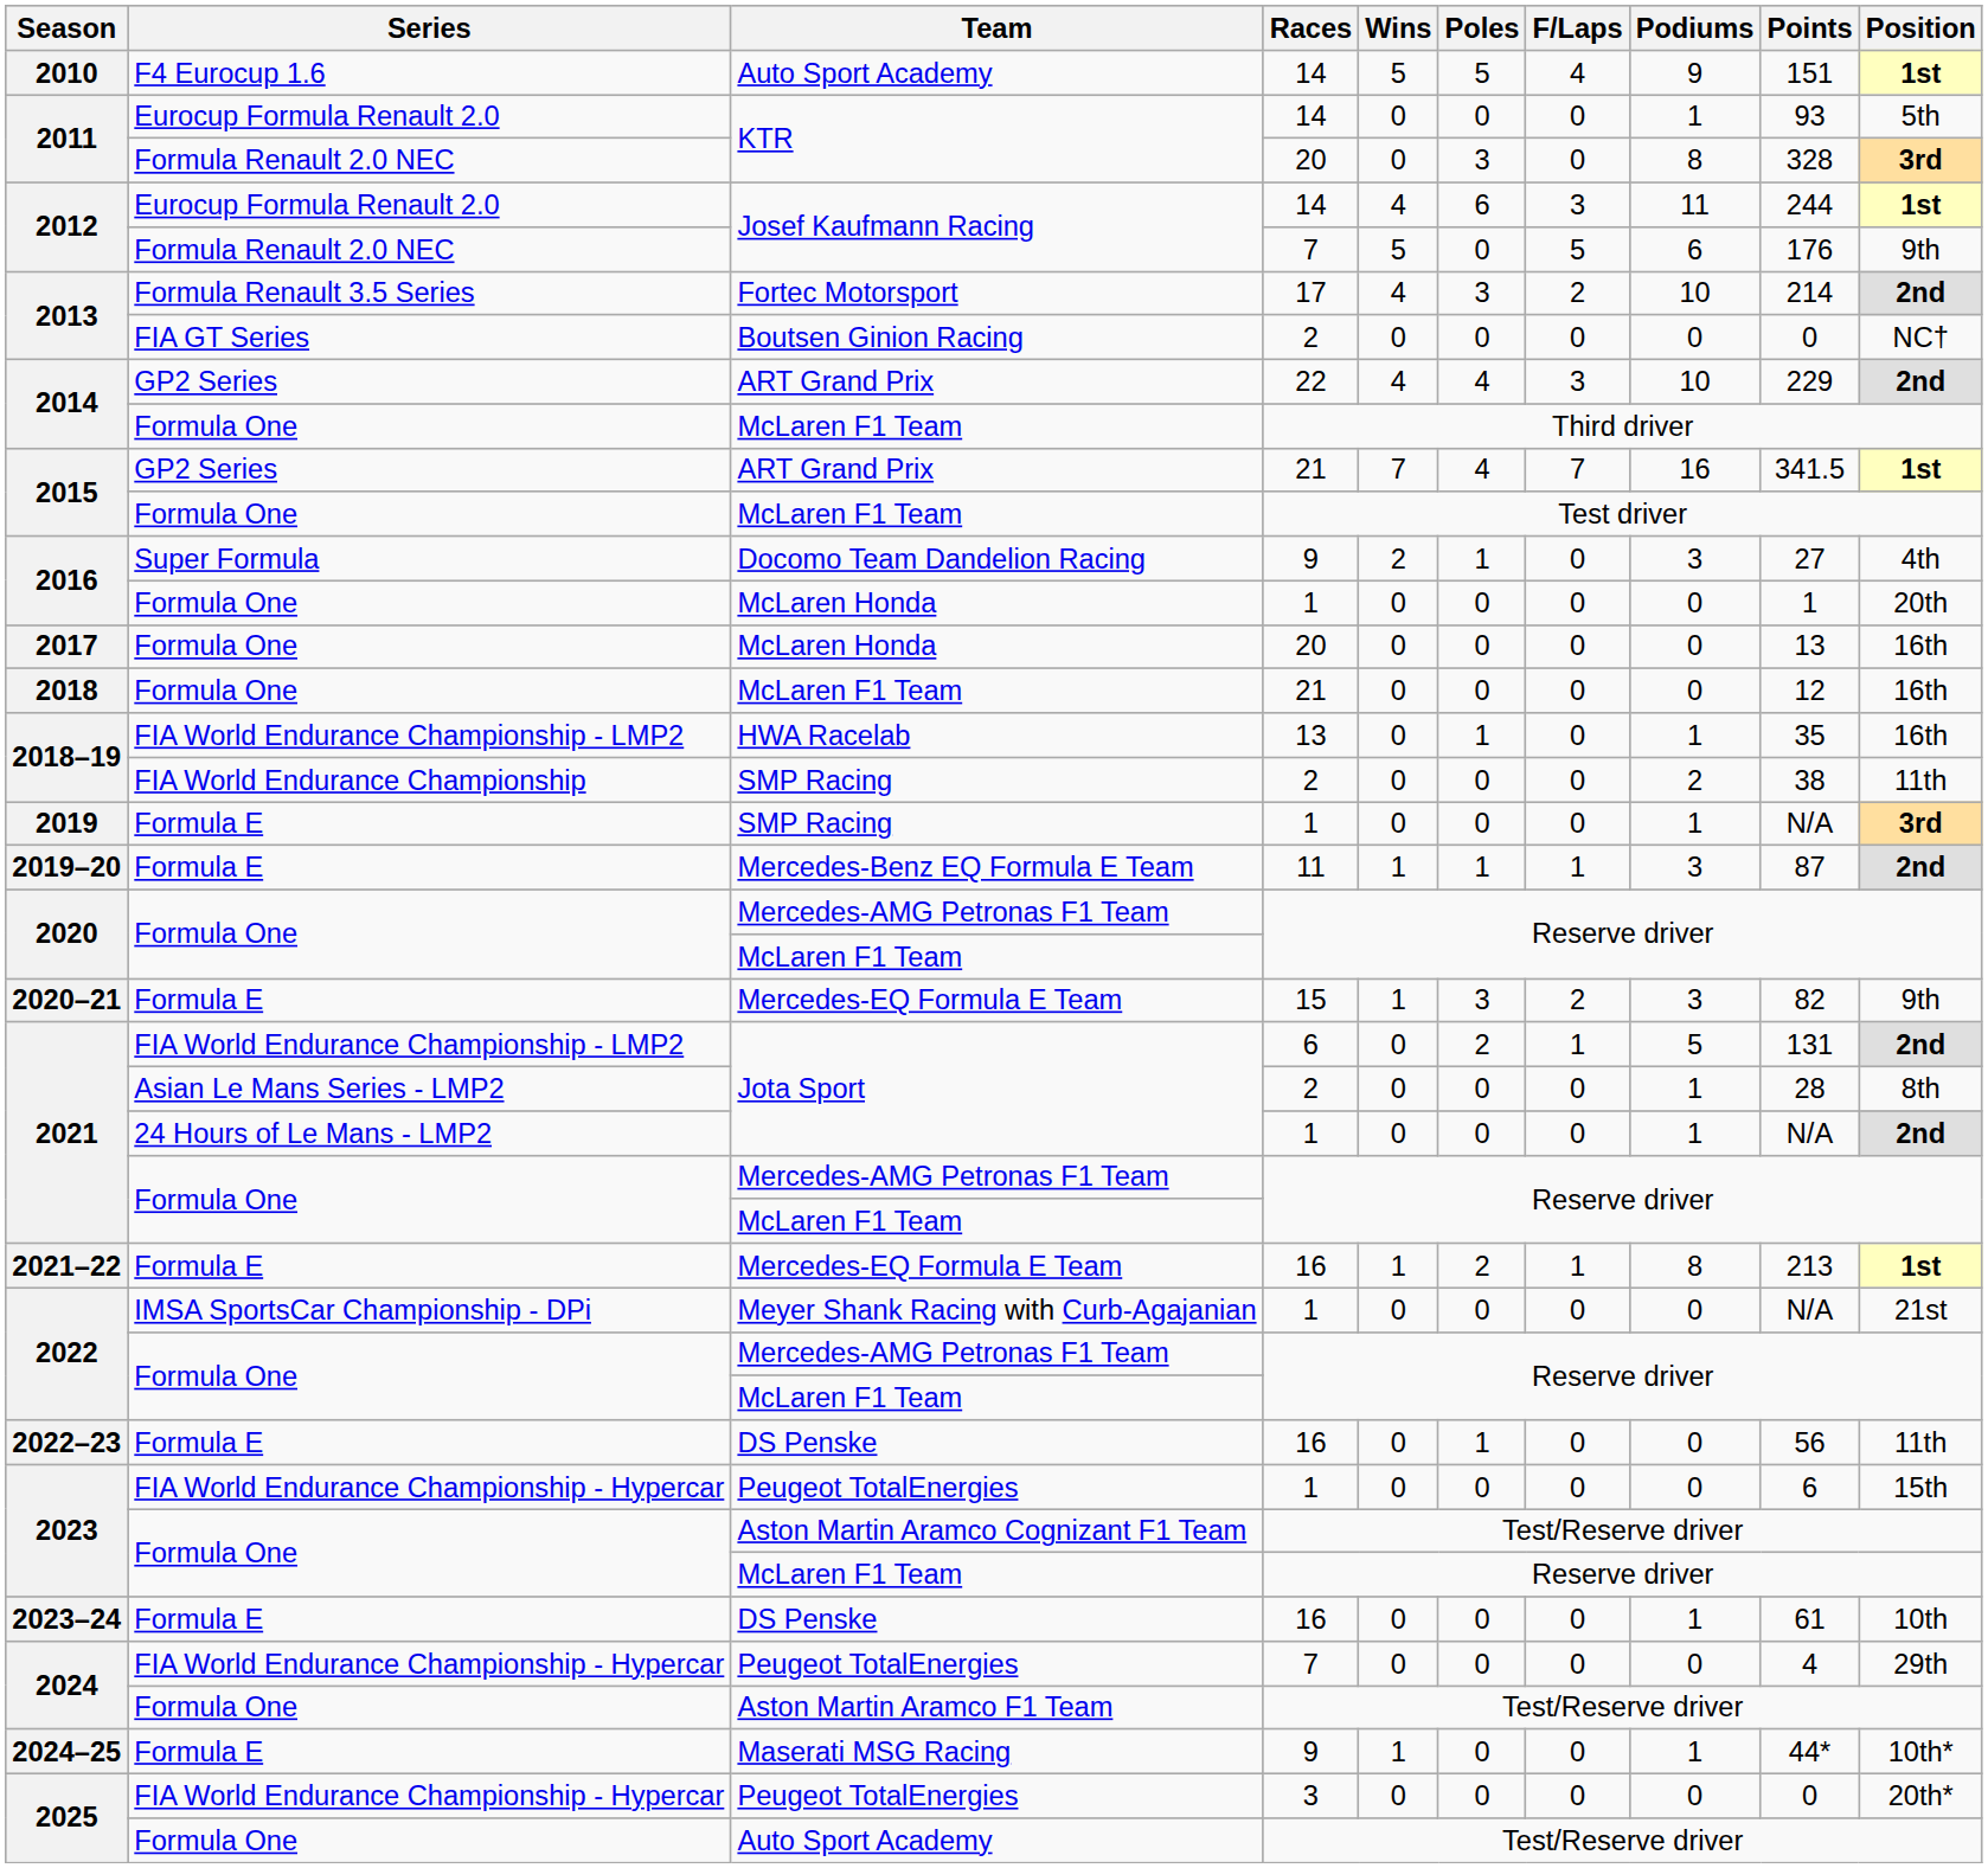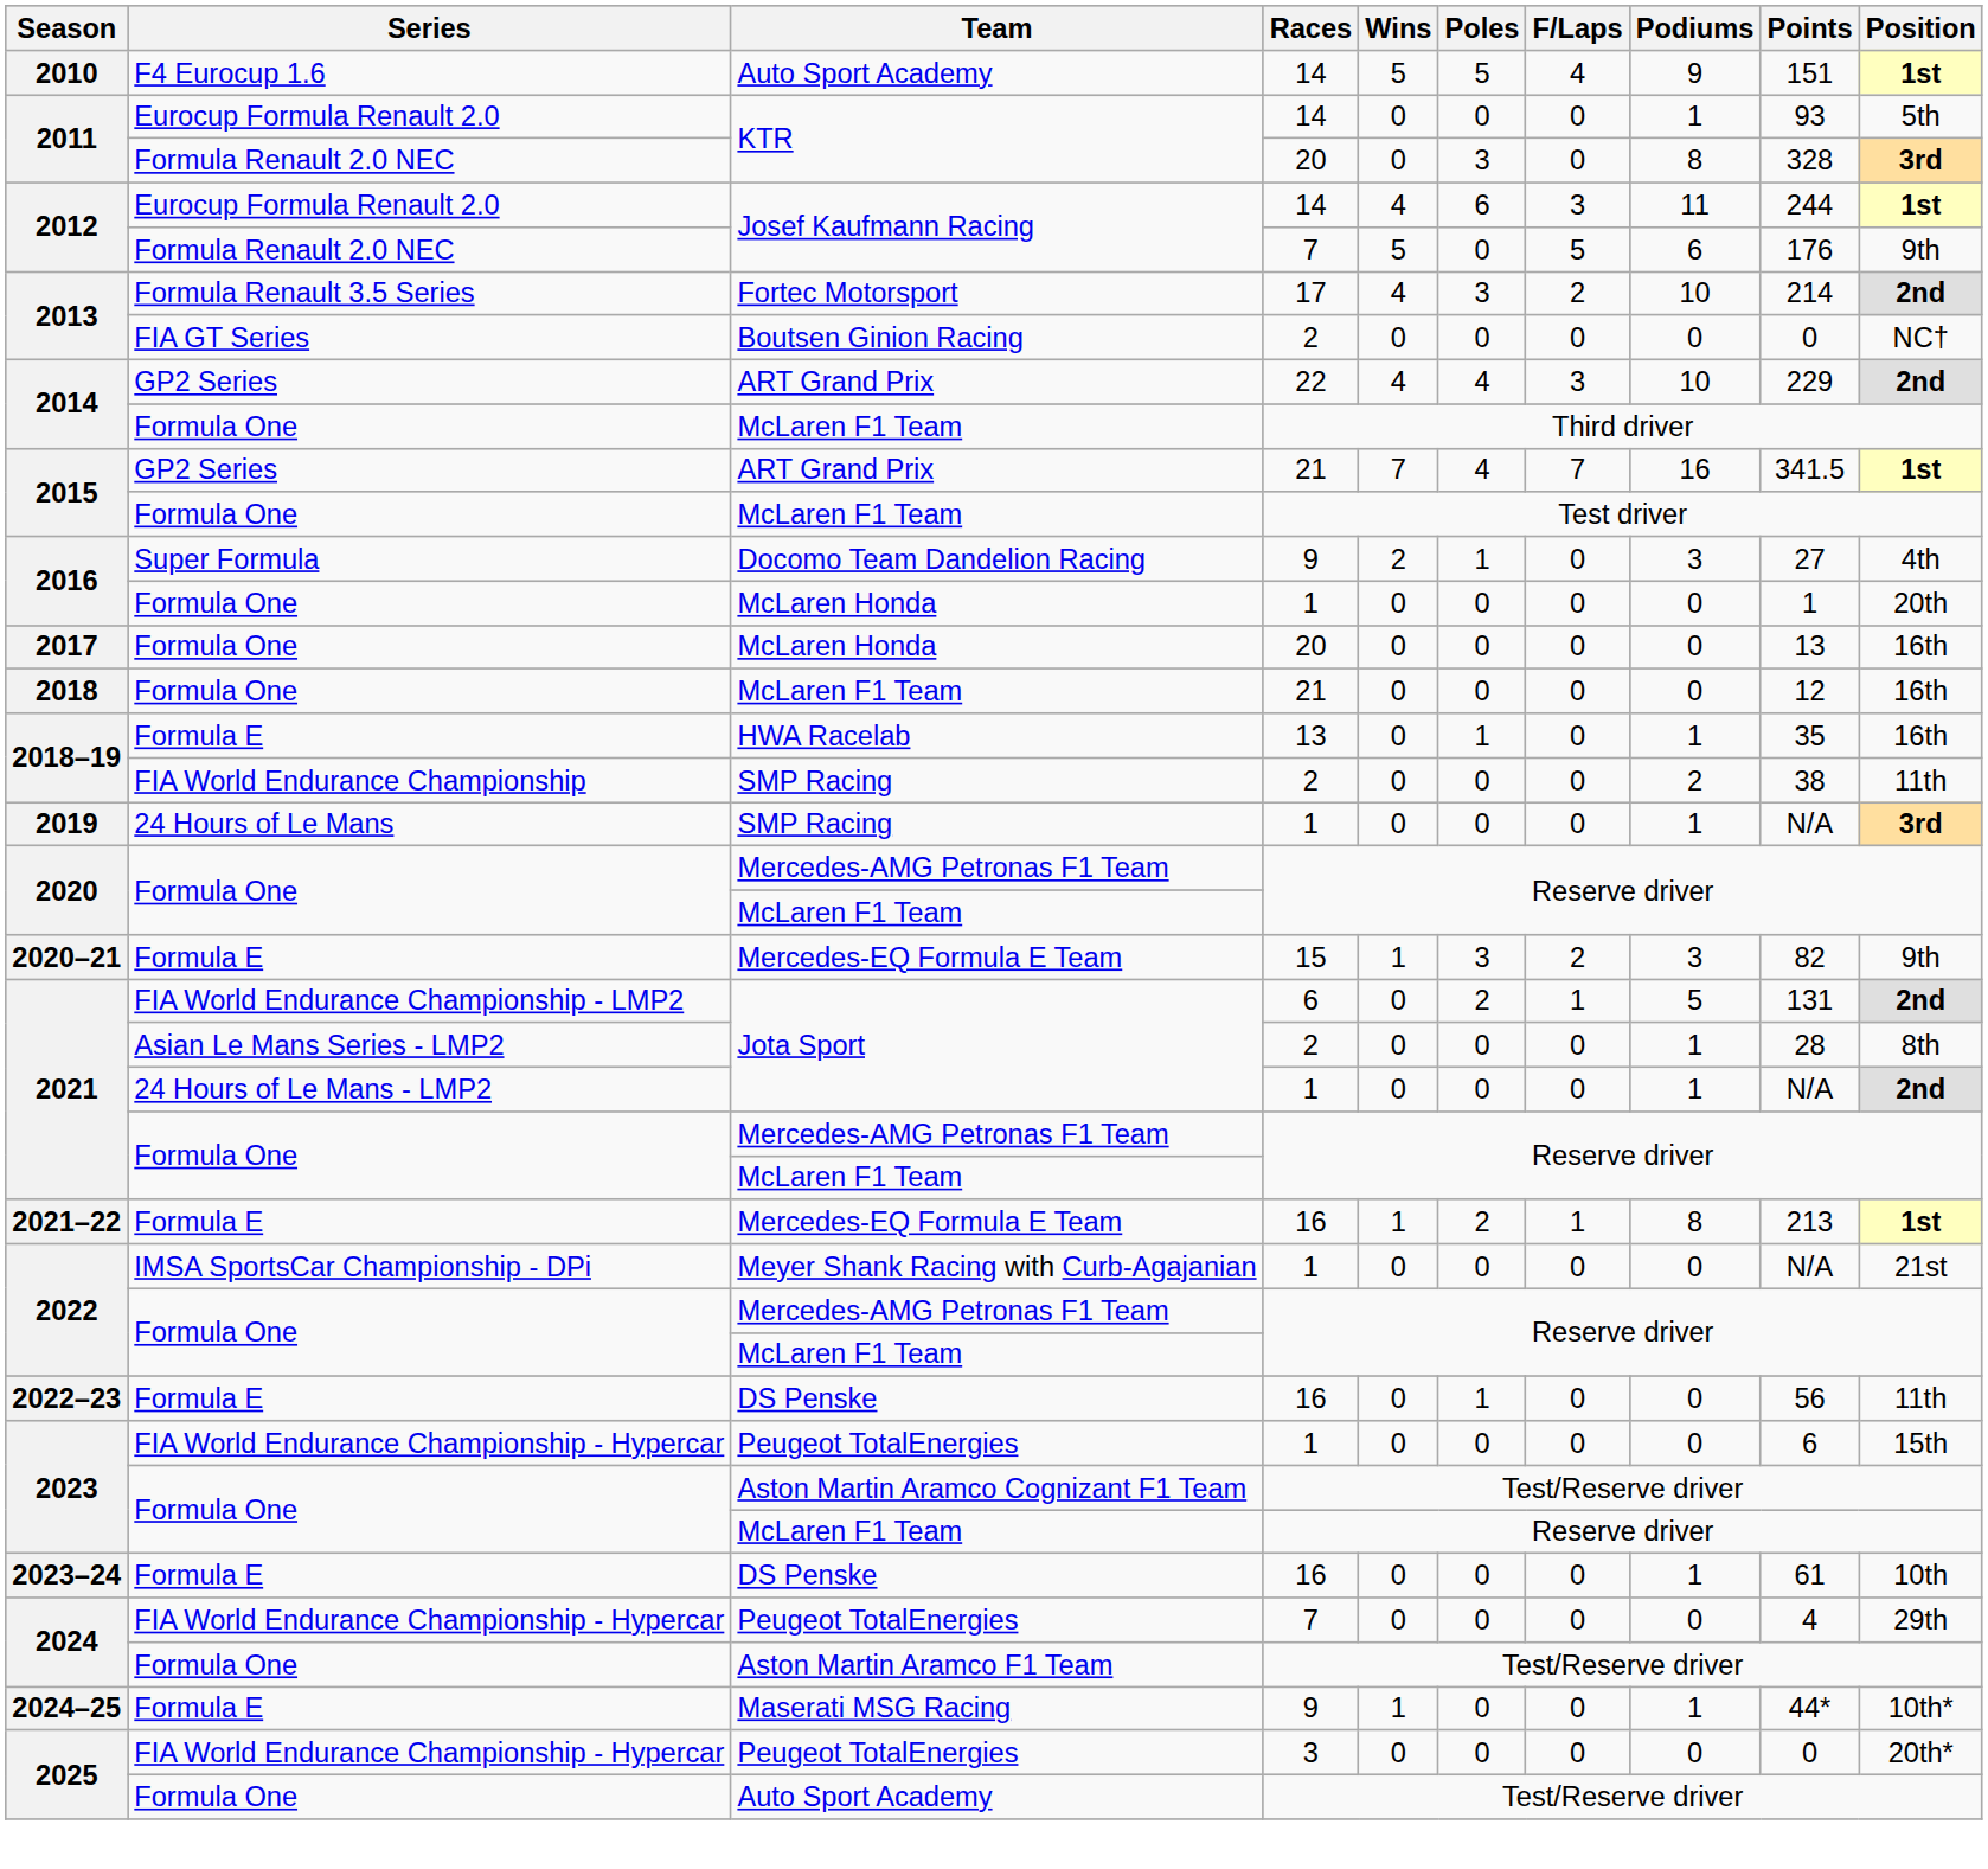 <table class="wikitable" style="font-size: 90%; text-align:center">
 <tr>
 <th>Season</th>
 <th>Series</th>
 <th>Team</th>
 <th>Races</th>
 <th>Wins</th>
 <th>Poles</th>
 <th>F/Laps</th>
 <th>Podiums</th>
 <th>Points</th>
 <th>Position</th>
 </tr>
 <tr>
 <th>2010</th>
 <td align=left><a href='#'>F4 Eurocup 1.6</a></td>
 <td align=left><a href='#'>Auto Sport Academy</a></td>
 <td>14</td>
 <td>5</td>
 <td>5</td>
 <td>4</td>
 <td>9</td>
 <td>151</td>
 <td style="background:#FFFFBF;"><strong>1st</strong></td>
 </tr>
 <tr>
 <th rowspan=2>2011</th>
 <td align=left><a href='#'>Eurocup Formula Renault 2.0</a></td>
 <td rowspan="2" align="left"><a href='#'>KTR</a></td>
 <td>14</td>
 <td>0</td>
 <td>0</td>
 <td>0</td>
 <td>1</td>
 <td>93</td>
 <td>5th</td>
 </tr>
 <tr>
 <td align=left><a href='#'>Formula Renault 2.0 NEC</a></td>
 <td>20</td>
 <td>0</td>
 <td>3</td>
 <td>0</td>
 <td>8</td>
 <td>328</td>
 <td style="background:#FFDF9F;"><strong>3rd</strong></td>
 </tr>
 <tr>
 <th rowspan=2>2012</th>
 <td align=left><a href='#'>Eurocup Formula Renault 2.0</a></td>
 <td rowspan="2" align="left"><a href='#'>Josef Kaufmann Racing</a></td>
 <td>14</td>
 <td>4</td>
 <td>6</td>
 <td>3</td>
 <td>11</td>
 <td>244</td>
 <td style="background:#FFFFBF;"><strong>1st</strong></td>
 </tr>
 <tr>
 <td align=left><a href='#'>Formula Renault 2.0 NEC</a></td>
 <td>7</td>
 <td>5</td>
 <td>0</td>
 <td>5</td>
 <td>6</td>
 <td>176</td>
 <td>9th</td>
 </tr>
 <tr>
 <th rowspan=2>2013</th>
 <td align=left><a href='#'>Formula Renault 3.5 Series</a></td>
 <td align=left><a href='#'>Fortec Motorsport</a></td>
 <td>17</td>
 <td>4</td>
 <td>3</td>
 <td>2</td>
 <td>10</td>
 <td>214</td>
 <td style="background:#DFDFDF;"><strong>2nd</strong></td>
 </tr>
 <tr>
 <td align=left><a href='#'>FIA GT Series</a></td>
 <td align=left><a href='#'>Boutsen Ginion Racing</a></td>
 <td>2</td>
 <td>0</td>
 <td>0</td>
 <td>0</td>
 <td>0</td>
 <td>0</td>
 <td>NC†</td>
 </tr>
 <tr>
 <th rowspan="2">2014</th>
 <td align=left><a href='#'>GP2 Series</a></td>
 <td align=left><a href='#'>ART Grand Prix</a></td>
 <td>22</td>
 <td>4</td>
 <td>4</td>
 <td>3</td>
 <td>10</td>
 <td>229</td>
 <td style="background:#DFDFDF;"><strong>2nd</strong></td>
 </tr>
 <tr>
 <td align=left><a href='#'>Formula One</a></td>
 <td align=left><a href='#'>McLaren F1 Team</a></td>
 <td colspan="7">Third driver</td>
 </tr>
 <tr>
 <th rowspan="2">2015</th>
 <td align=left><a href='#'>GP2 Series</a></td>
 <td align=left><a href='#'>ART Grand Prix</a></td>
 <td>21</td>
 <td>7</td>
 <td>4</td>
 <td>7</td>
 <td>16</td>
 <td>341.5</td>
 <td style="background:#FFFFBF;"><strong>1st</strong></td>
 </tr>
 <tr>
 <td align=left><a href='#'>Formula One</a></td>
 <td align=left><a href='#'>McLaren F1 Team</a></td>
 <td colspan="7">Test driver</td>
 </tr>
 <tr>
 <th rowspan=2>2016</th>
 <td align=left><a href='#'>Super Formula</a></td>
 <td align=left><a href='#'>Docomo Team Dandelion Racing</a></td>
 <td>9</td>
 <td>2</td>
 <td>1</td>
 <td>0</td>
 <td>3</td>
 <td>27</td>
 <td>4th</td>
 </tr>
 <tr>
 <td align=left><a href='#'>Formula One</a></td>
 <td align=left><a href='#'>McLaren Honda</a></td>
 <td>1</td>
 <td>0</td>
 <td>0</td>
 <td>0</td>
 <td>0</td>
 <td>1</td>
 <td>20th</td>
 </tr>
 <tr>
 <th>2017</th>
 <td align=left><a href='#'>Formula One</a></td>
 <td align=left><a href='#'>McLaren Honda</a></td>
 <td>20</td>
 <td>0</td>
 <td>0</td>
 <td>0</td>
 <td>0</td>
 <td>13</td>
 <td>16th</td>
 </tr>
 <tr>
 <th>2018</th>
 <td align=left><a href='#'>Formula One</a></td>
 <td align=left><a href='#'>McLaren F1 Team</a></td>
 <td>21</td>
 <td>0</td>
 <td>0</td>
 <td>0</td>
 <td>0</td>
 <td>12</td>
 <td>16th</td>
 </tr>
 <tr>
 <th rowspan=2>2018–19</th>
-<td align=left><a href='#'>FIA World Endurance Championship - LMP2</a></td>
+<td align=left><a href='#'>Formula E</a></td>
 <td align=left><a href='#'>HWA Racelab</a></td>
 <td>13</td>
 <td>0</td>
 <td>1</td>
 <td>0</td>
 <td>1</td>
 <td>35</td>
 <td>16th</td>
 </tr>
 <tr>
 <td align=left><a href='#'>FIA World Endurance Championship</a></td>
 <td align=left><a href='#'>SMP Racing</a></td>
 <td>2</td>
 <td>0</td>
 <td>0</td>
 <td>0</td>
 <td>2</td>
 <td>38</td>
 <td>11th</td>
 </tr>
 <tr>
 <th>2019</th>
-<td align=left><a href='#'>Formula E</a></td>
+<td align=left><a href='#'>24 Hours of Le Mans</a></td>
 <td align=left><a href='#'>SMP Racing</a></td>
 <td>1</td>
 <td>0</td>
 <td>0</td>
 <td>0</td>
 <td>1</td>
 <td>N/A</td>
 <td style="background:#FFDF9F;"><strong>3rd</strong></td>
-</tr>
-<tr>
-<th>2019–20</th>
-<td align=left><a href='#'>Formula E</a></td>
-<td align=left><a href='#'>Mercedes-Benz EQ Formula E Team</a></td>
-<td>11</td>
-<td>1</td>
-<td>1</td>
-<td>1</td>
-<td>3</td>
-<td>87</td>
-<td style="background:#DFDFDF;"><strong>2nd</strong></td>
 </tr>
 <tr>
 <th rowspan=2>2020</th>
 <td align=left rowspan=2><a href='#'>Formula One</a></td>
 <td align=left><a href='#'>Mercedes-AMG Petronas F1 Team</a></td>
 <td colspan="7" rowspan=2>Reserve driver</td>
 </tr>
 <tr>
 <td align=left><a href='#'>McLaren F1 Team</a></td>
 </tr>
 <tr>
 <th>2020–21</th>
 <td align=left><a href='#'>Formula E</a></td>
 <td align=left><a href='#'>Mercedes-EQ Formula E Team</a></td>
 <td>15</td>
 <td>1</td>
 <td>3</td>
 <td>2</td>
 <td>3</td>
 <td>82</td>
 <td>9th</td>
 </tr>
 <tr>
 <th rowspan=5>2021</th>
 <td align=left><a href='#'>FIA World Endurance Championship - LMP2</a></td>
 <td align=left rowspan=3><a href='#'>Jota Sport</a></td>
 <td>6</td>
 <td>0</td>
 <td>2</td>
 <td>1</td>
 <td>5</td>
 <td>131</td>
 <td style="background:#DFDFDF;"><strong>2nd</strong></td>
 </tr>
 <tr>
 <td align=left><a href='#'>Asian Le Mans Series - LMP2</a></td>
 <td>2</td>
 <td>0</td>
 <td>0</td>
 <td>0</td>
 <td>1</td>
 <td>28</td>
 <td>8th</td>
 </tr>
 <tr>
 <td align=left><a href='#'>24 Hours of Le Mans - LMP2</a></td>
 <td>1</td>
 <td>0</td>
 <td>0</td>
 <td>0</td>
 <td>1</td>
 <td>N/A</td>
 <td style="background:#DFDFDF;"><strong>2nd</strong></td>
 </tr>
 <tr>
 <td align=left rowspan=2><a href='#'>Formula One</a></td>
 <td align=left><a href='#'>Mercedes-AMG Petronas F1 Team</a></td>
 <td colspan="7" rowspan=2>Reserve driver</td>
 </tr>
 <tr>
 <td align=left><a href='#'>McLaren F1 Team</a></td>
 </tr>
 <tr>
 <th>2021–22</th>
 <td align=left><a href='#'>Formula E</a></td>
 <td align=left><a href='#'>Mercedes-EQ Formula E Team</a></td>
 <td>16</td>
 <td>1</td>
 <td>2</td>
 <td>1</td>
 <td>8</td>
 <td>213</td>
 <td style="background:#FFFFBF;"><strong>1st</strong></td>
 </tr>
 <tr>
 <th rowspan="3">2022</th>
 <td align="left"><a href='#'>IMSA SportsCar Championship - DPi</a></td>
 <td align="left"><a href='#'>Meyer Shank Racing</a> with <a href='#'>Curb-Agajanian</a></td>
 <td>1</td>
 <td>0</td>
 <td>0</td>
 <td>0</td>
 <td>0</td>
 <td>N/A</td>
 <td>21st</td>
 </tr>
 <tr>
 <td rowspan="2" align="left"><a href='#'>Formula One</a></td>
 <td align="left"><a href='#'>Mercedes-AMG Petronas F1 Team</a></td>
 <td colspan="7" rowspan="2">Reserve driver</td>
 </tr>
 <tr>
 <td align=left><a href='#'>McLaren F1 Team</a></td>
 </tr>
 <tr>
 <th>2022–23</th>
 <td align=left><a href='#'>Formula E</a></td>
 <td align=left><a href='#'>DS Penske</a></td>
 <td>16</td>
 <td>0</td>
 <td>1</td>
 <td>0</td>
 <td>0</td>
 <td>56</td>
 <td>11th</td>
 </tr>
 <tr>
 <th rowspan="3">2023</th>
 <td align=left><a href='#'>FIA World Endurance Championship - Hypercar</a></td>
 <td align=left><a href='#'>Peugeot TotalEnergies</a></td>
 <td>1</td>
 <td>0</td>
 <td>0</td>
 <td>0</td>
 <td>0</td>
 <td>6</td>
 <td>15th</td>
 </tr>
 <tr>
 <td rowspan=2 align=left><a href='#'>Formula One</a></td>
 <td align=left><a href='#'>Aston Martin Aramco Cognizant F1 Team</a></td>
 <td colspan="7">Test/Reserve driver</td>
 </tr>
 <tr>
 <td align=left><a href='#'>McLaren F1 Team</a></td>
 <td colspan="7">Reserve driver</td>
 </tr>
 <tr>
 <th>2023–24</th>
 <td align=left><a href='#'>Formula E</a></td>
 <td align=left><a href='#'>DS Penske</a></td>
 <td>16</td>
 <td>0</td>
 <td>0</td>
 <td>0</td>
 <td>1</td>
 <td>61</td>
 <td>10th</td>
 </tr>
 <tr>
 <th rowspan="2">2024</th>
 <td align=left><a href='#'>FIA World Endurance Championship - Hypercar</a></td>
 <td align=left><a href='#'>Peugeot TotalEnergies</a></td>
 <td>7</td>
 <td>0</td>
 <td>0</td>
 <td>0</td>
 <td>0</td>
 <td>4</td>
 <td>29th</td>
 </tr>
 <tr>
 <td align=left><a href='#'>Formula One</a></td>
 <td align=left><a href='#'>Aston Martin Aramco F1 Team</a></td>
 <td colspan="7">Test/Reserve driver</td>
 </tr>
 <tr>
 <th>2024–25</th>
 <td align=left><a href='#'>Formula E</a></td>
 <td align=left><a href='#'>Maserati MSG Racing</a></td>
 <td>9</td>
 <td>1</td>
 <td>0</td>
 <td>0</td>
 <td>1</td>
 <td>44*</td>
 <td>10th*</td>
 </tr>
 <tr>
 <th rowspan="2">2025</th>
 <td align=left><a href='#'>FIA World Endurance Championship - Hypercar</a></td>
 <td align=left><a href='#'>Peugeot TotalEnergies</a></td>
 <td>3</td>
 <td>0</td>
 <td>0</td>
 <td>0</td>
 <td>0</td>
 <td>0</td>
 <td>20th*</td>
 </tr>
 <tr>
 <td align=left><a href='#'>Formula One</a></td>
 <td align=left><a href='#'>Auto Sport Academy</a></td>
 <td colspan="7">Test/Reserve driver</td>
 </tr>
 </table>
